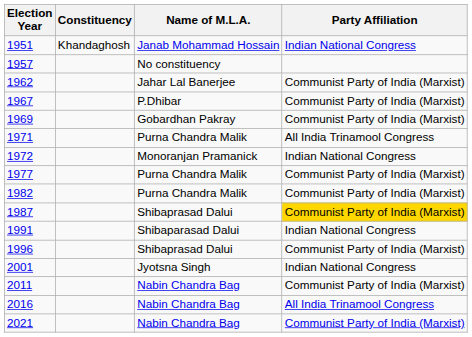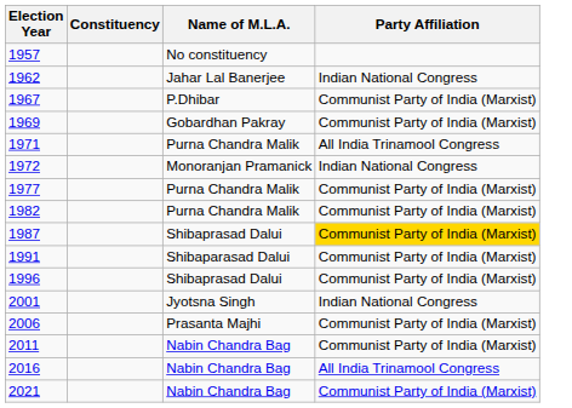 <table class="wikitable sortable"ìÍĦĤĠčw>
 <tr>
 <th>Election<br> Year</th>
 <th>Constituency</th>
 <th>Name of M.L.A.</th>
 <th>Party Affiliation</th>
-</tr>
-<tr>
-<td><a href='#'>1951</a></td>
-<td>Khandaghosh</td>
-<td><a href='#'>Janab Mohammad Hossain</a></td>
-<td><a href='#'>Indian National Congress</a></td>
 </tr>
 <tr>
 <td><a href='#'>1957</a></td>
 <td></td>
 <td>No constituency</td>
 <td></td>
 </tr>
 <tr>
 <td><a href='#'>1962</a></td>
 <td></td>
 <td>Jahar Lal Banerjee</td>
-<td>Communist Party of India (Marxist)</td>
+<td>Indian National Congress</td>
 </tr>
 <tr>
 <td><a href='#'>1967</a></td>
 <td></td>
 <td>P.Dhibar</td>
 <td>Communist Party of India (Marxist)</td>
 </tr>
 <tr>
 <td><a href='#'>1969</a></td>
 <td></td>
 <td>Gobardhan Pakray</td>
 <td>Communist Party of India (Marxist)</td>
 </tr>
 <tr>
 <td><a href='#'>1971</a></td>
 <td></td>
 <td>Purna Chandra Malik</td>
 <td>All India Trinamool Congress</td>
 </tr>
 <tr>
 <td><a href='#'>1972</a></td>
 <td></td>
 <td>Monoranjan Pramanick</td>
 <td>Indian National Congress</td>
 </tr>
 <tr>
 <td><a href='#'>1977</a></td>
 <td></td>
 <td>Purna Chandra Malik</td>
 <td>Communist Party of India (Marxist)</td>
 </tr>
 <tr>
 <td><a href='#'>1982</a></td>
 <td></td>
 <td>Purna Chandra Malik</td>
 <td>Communist Party of India (Marxist)</td>
 </tr>
 <tr>
 <td><a href='#'>1987</a></td>
 <td></td>
 <td>Shibaprasad Dalui</td>
 <td style="background: gold;">Communist Party of India (Marxist)</td>
 </tr>
 <tr>
 <td><a href='#'>1991</a></td>
 <td></td>
 <td>Shibaparasad Dalui</td>
-<td>Indian National Congress</td>
+<td>Communist Party of India (Marxist)</td>
 </tr>
 <tr>
 <td><a href='#'>1996</a></td>
 <td></td>
 <td>Shibaprasad Dalui</td>
 <td>Communist Party of India (Marxist)</td>
 </tr>
 <tr>
 <td><a href='#'>2001</a></td>
 <td></td>
 <td>Jyotsna Singh</td>
 <td>Indian National Congress</td>
+</tr>
+<tr>
+<td><a href='#'>2006</a></td>
+<td></td>
+<td>Prasanta Majhi</td>
+<td>Communist Party of India (Marxist)</td>
 </tr>
 <tr>
 <td><a href='#'>2011</a></td>
 <td></td>
 <td><a href='#'>Nabin Chandra Bag</a></td>
 <td>Communist Party of India (Marxist)</td>
 </tr>
 <tr>
 <td><a href='#'>2016</a></td>
 <td></td>
 <td><a href='#'>Nabin Chandra Bag</a></td>
 <td><a href='#'>All India Trinamool Congress</a></td>
 </tr>
 <tr>
 <td><a href='#'>2021</a></td>
 <td></td>
 <td><a href='#'>Nabin Chandra Bag</a></td>
 <td><a href='#'>Communist Party of India (Marxist)</a></td>
 </tr>
 </table>
